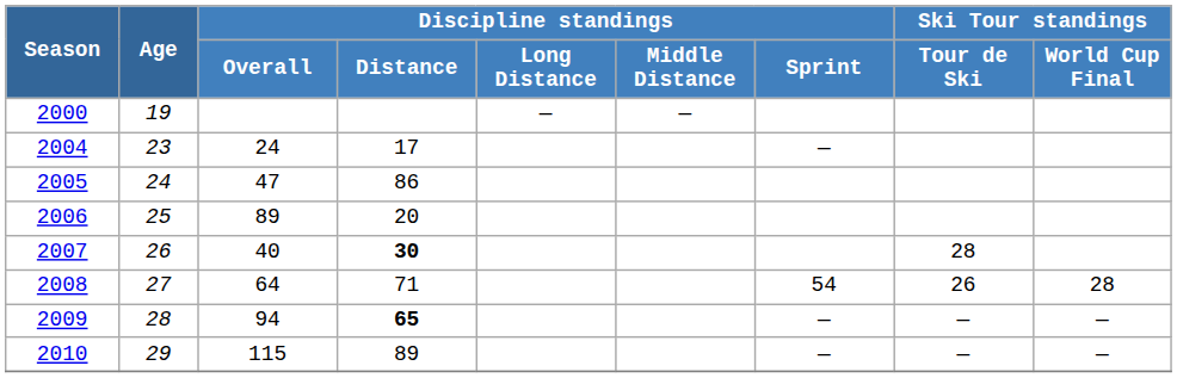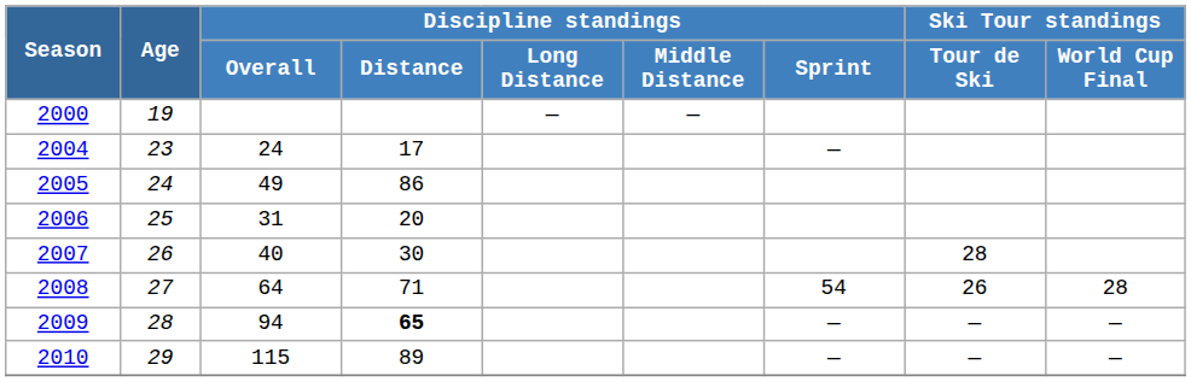 <table class="wikitable" style="font-size:95%; text-align:center; border:grey solid 1px; border-collapse:collapse; background:#ffffff;">
 <tr>
 <th style="background-color:#369; color:white; width:60px;" rowspan="2"> Season </th>
 <th style="background-color:#369; color:white; width:40px;" rowspan="2"> Age </th>
 <th style="background-color:#4180be; color:white;" colspan="5">Discipline standings</th>
 <th style="background-color:#4180be; color:white;" colspan="2">Ski Tour standings</th>
 </tr>
 <tr>
 <th style="background-color:#4180be; color:white; width:75px;">Overall</th>
 <th style="background-color:#4180be; color:white; width:75px;">Distance</th>
 <th style="background-color:#4180be; color:white; width:75px;">Long Distance</th>
 <th style="background-color:#4180be; color:white; width:75px;">Middle Distance</th>
 <th style="background-color:#4180be; color:white; width:75px;">Sprint</th>
 <th style="background-color:#4180be; color:white; width:75px;">Tour de<br>Ski</th>
 <th style="background-color:#4180be; color:white; width:75px;">World Cup<br>Final</th>
 </tr>
 <tr>
 <td><a href='#'>2000</a></td>
 <td><em>19</em></td>
 <td></td>
 <td></td>
 <td>—</td>
 <td>—</td>
 <td></td>
 <td></td>
 <td></td>
 </tr>
 <tr>
 <td><a href='#'>2004</a></td>
 <td><em>23</em></td>
 <td>24</td>
 <td>17</td>
 <td></td>
 <td></td>
 <td>—</td>
 <td></td>
 <td></td>
 </tr>
 <tr>
 <td><a href='#'>2005</a></td>
 <td><em>24</em></td>
-<td>47</td>
+<td>49</td>
 <td>86</td>
 <td></td>
 <td></td>
 <td></td>
 <td></td>
 <td></td>
 </tr>
 <tr>
 <td><a href='#'>2006</a></td>
 <td><em>25</em></td>
-<td>89</td>
+<td>31</td>
 <td>20</td>
 <td></td>
 <td></td>
 <td></td>
 <td></td>
 <td></td>
 </tr>
 <tr>
 <td><a href='#'>2007</a></td>
 <td><em>26</em></td>
 <td>40</td>
-<td><strong>30</strong></td>
+<td>30</td>
 <td></td>
 <td></td>
 <td></td>
 <td>28</td>
 <td></td>
 </tr>
 <tr>
 <td><a href='#'>2008</a></td>
 <td><em>27</em></td>
 <td>64</td>
 <td>71</td>
 <td></td>
 <td></td>
 <td>54</td>
 <td>26</td>
 <td>28</td>
 </tr>
 <tr>
 <td><a href='#'>2009</a></td>
 <td><em>28</em></td>
 <td>94</td>
 <td><strong>65</strong></td>
 <td></td>
 <td></td>
 <td>—</td>
 <td>—</td>
 <td>—</td>
 </tr>
 <tr>
 <td><a href='#'>2010</a></td>
 <td><em>29</em></td>
 <td>115</td>
 <td>89</td>
 <td></td>
 <td></td>
 <td>—</td>
 <td>—</td>
 <td>—</td>
 </tr>
 <tr>
 </tr>
 </table>
